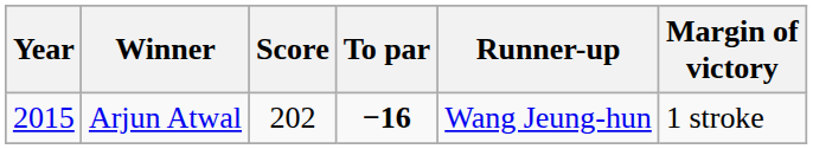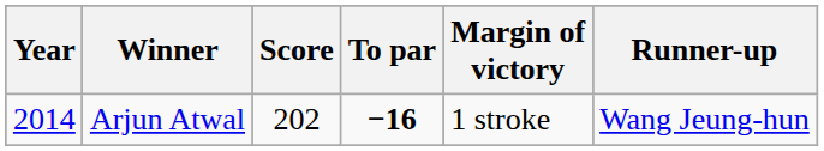 <table class=wikitable style="font-size:95%">
 <tr>
 <th>Year</th>
 <th>Winner</th>
 <th>Score</th>
 <th>To par</th>
+<th>Margin of<br>victory</th>
 <th>Runner-up</th>
-<th>Margin of<br>victory</th>
 </tr>
 <tr>
-<td><a href='#'>2015</a></td>
+<td><a href='#'>2014</a></td>
 <td> <a href='#'>Arjun Atwal</a></td>
 <td align=center>202</td>
 <td align=center><strong>−16</strong></td>
+<td>1 stroke</td>
 <td> <a href='#'>Wang Jeung-hun</a></td>
-<td>1 stroke</td>
 </tr>
 </table>
